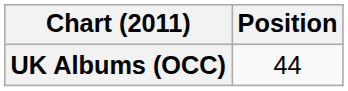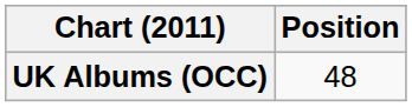 <table class="wikitable plainrowheaders" style="text-align:center">
 <tr>
 <th scope="col">Chart (2011)</th>
 <th scope="col">Position</th>
 </tr>
 <tr>
 <th scope="row">UK Albums (OCC)</th>
-<td>44</td>
+<td>48</td>
 </tr>
 </table>
